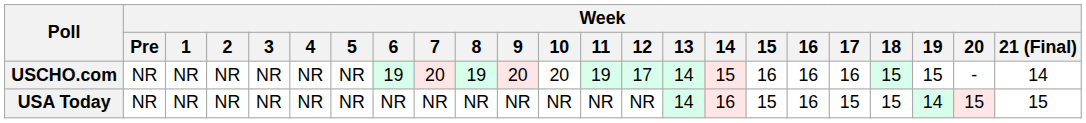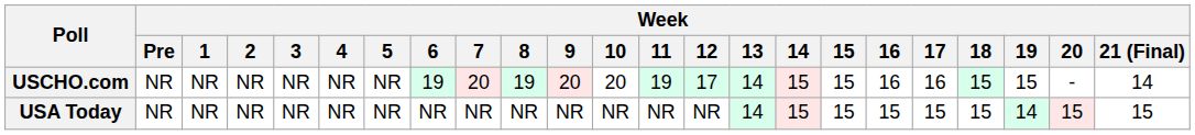 <table class="wikitable" style="white-space:nowrap;">
 <tr>
 <th scope="col" width="100" rowspan="2">Poll</th>
 <th colspan="25">Week</th>
 </tr>
 <tr>
 <th scope="col" width="30">Pre</th>
 <th scope="col" width="30">1</th>
 <th scope="col" width="30">2</th>
 <th scope="col" width="30">3</th>
 <th scope="col" width="30">4</th>
 <th scope="col" width="30">5</th>
 <th scope="col" width="30">6</th>
 <th scope="col" width="30">7</th>
 <th scope="col" width="30">8</th>
 <th scope="col" width="30">9</th>
 <th scope="col" width="30">10</th>
 <th scope="col" width="30">11</th>
 <th scope="col" width="30">12</th>
 <th scope="col" width="30">13</th>
 <th scope="col" width="30">14</th>
 <th scope="col" width="30">15</th>
 <th scope="col" width="30">16</th>
 <th scope="col" width="30">17</th>
 <th scope="col" width="30">18</th>
 <th scope="col" width="30">19</th>
 <th scope="col" width="30">20</th>
 <th scope="col" width="30">21 (Final)</th>
 </tr>
 <tr style="text-align:center;">
 <th>USCHO.com</th>
 <td bgcolor=FFFFFF>NR</td>
 <td bgcolor=FFFFFF>NR</td>
 <td bgcolor=FFFFFF>NR</td>
 <td bgcolor=FFFFFF>NR</td>
 <td bgcolor=FFFFFF>NR</td>
 <td bgcolor=FFFFFF>NR</td>
 <td bgcolor=D8FFEB>19</td>
 <td bgcolor=FFE6E6>20</td>
 <td bgcolor=D8FFEB>19</td>
 <td bgcolor=FFE6E6>20</td>
 <td bgcolor=FFFFFF>20</td>
 <td bgcolor=D8FFEB>19</td>
 <td bgcolor=D8FFEB>17</td>
 <td bgcolor=D8FFEB>14</td>
 <td bgcolor=FFE6E6>15</td>
-<td bgcolor=FFFFFF>16</td>
+<td bgcolor=FFFFFF>15</td>
 <td bgcolor=FFFFFF>16</td>
 <td bgcolor=FFFFFF>16</td>
 <td bgcolor=D8FFEB>15</td>
 <td bgcolor=FFFFFF>15</td>
 <td bgcolor=FFFFFF>-</td>
 <td bgcolor=FFFFFF>14</td>
 </tr>
 <tr style="text-align:center;">
 <th>USA Today</th>
 <td bgcolor=FFFFFF>NR</td>
 <td bgcolor=FFFFFF>NR</td>
 <td bgcolor=FFFFFF>NR</td>
 <td bgcolor=FFFFFF>NR</td>
 <td bgcolor=FFFFFF>NR</td>
 <td bgcolor=FFFFFF>NR</td>
 <td bgcolor=FFFFFF>NR</td>
 <td bgcolor=FFFFFF>NR</td>
 <td bgcolor=FFFFFF>NR</td>
 <td bgcolor=FFFFFF>NR</td>
 <td bgcolor=FFFFFF>NR</td>
 <td bgcolor=FFFFFF>NR</td>
 <td bgcolor=FFFFFF>NR</td>
 <td bgcolor=D8FFEB>14</td>
-<td bgcolor=FFE6E6>16</td>
+<td bgcolor=FFE6E6>15</td>
 <td bgcolor=FFFFFF>15</td>
-<td bgcolor=FFFFFF>16</td>
+<td bgcolor=FFFFFF>15</td>
 <td bgcolor=FFFFFF>15</td>
 <td bgcolor=FFFFFF>15</td>
 <td bgcolor=D8FFEB>14</td>
 <td bgcolor=FFE6E6>15</td>
 <td bgcolor=FFFFFF>15</td>
 </tr>
 </table>
